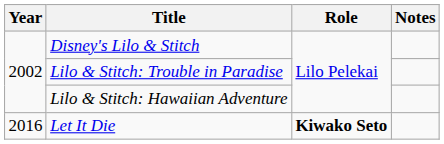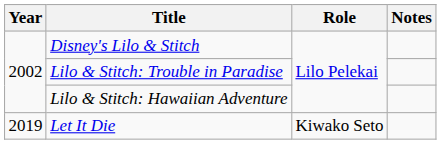 <table class="wikitable sortable">
 <tr>
 <th>Year</th>
 <th>Title</th>
 <th>Role</th>
 <th>Notes</th>
 </tr>
 <tr>
 <td rowspan="3">2002</td>
 <td><em><a href='#'>Disney's Lilo & Stitch</a></em></td>
 <td rowspan=3><a href='#'>Lilo Pelekai</a></td>
 <td></td>
 </tr>
 <tr>
 <td><em><a href='#'>Lilo & Stitch: Trouble in Paradise</a></em></td>
 <td></td>
 </tr>
 <tr>
 <td><em>Lilo & Stitch: Hawaiian Adventure</em></td>
 <td></td>
 </tr>
 <tr>
-<td>2016</td>
+<td>2019</td>
 <td><em><a href='#'>Let It Die</a></em></td>
-<td><strong>Kiwako Seto</strong></td>
+<td>Kiwako Seto</td>
 <td></td>
 </tr>
 </table>
